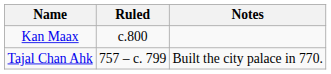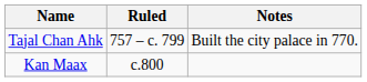 <table class="wikitable">
 <tr>
 <th>Name</th>
 <th>Ruled</th>
 <th>Notes</th>
 </tr>
 <tr>
+<td align="center"><a href='#'>Tajal Chan Ahk</a></td>
+<td align="center">757 – c. 799</td>
+<td align="center">Built the city palace in 770.</td>
+</tr>
+<tr>
 <td align="center"><a href='#'>Kan Maax</a></td>
 <td align="center">c.800</td>
 <td align="center"></td>
 </tr>
-<tr>
-<td align="center"><a href='#'>Tajal Chan Ahk</a></td>
-<td align="center">757 – c. 799</td>
-<td align="center">Built the city palace in 770.</td>
-</tr>
 </table>
